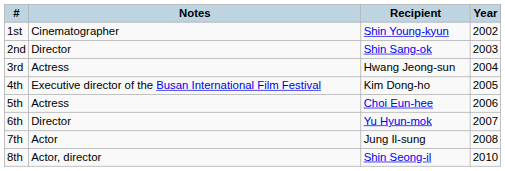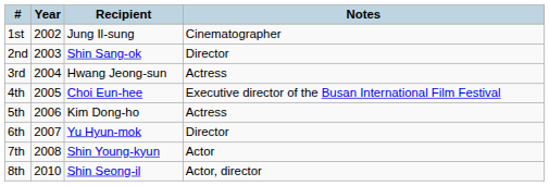 <table class="wikitable" style="width:700px">
 <tr>
 <th style="background:#BED5E1; width:10px">#</th>
+<th style="background:#BED5E1; width:10px">Year</th>
+<th style="background:#BED5E1;">Recipient</th>
 <th style="background:#BED5E1;">Notes</th>
-<th style="background:#BED5E1;">Recipient</th>
-<th style="background:#BED5E1; width:10px">Year</th>
 </tr>
 <tr>
 <td>1st</td>
+<td>2002</td>
+<td>Jung Il-sung</td>
 <td>Cinematographer</td>
-<td><a href='#'>Shin Young-kyun</a></td>
-<td>2002</td>
 </tr>
 <tr>
 <td>2nd</td>
+<td>2003</td>
+<td><a href='#'>Shin Sang-ok</a></td>
 <td>Director</td>
-<td><a href='#'>Shin Sang-ok</a></td>
-<td>2003</td>
 </tr>
 <tr>
 <td>3rd</td>
+<td>2004</td>
+<td>Hwang Jeong-sun</td>
 <td>Actress</td>
-<td>Hwang Jeong-sun</td>
-<td>2004</td>
 </tr>
 <tr>
 <td>4th</td>
+<td>2005</td>
+<td><a href='#'>Choi Eun-hee</a></td>
 <td>Executive director of the <a href='#'>Busan International Film Festival</a></td>
-<td>Kim Dong-ho</td>
-<td>2005</td>
 </tr>
 <tr>
 <td>5th</td>
+<td>2006</td>
+<td>Kim Dong-ho</td>
 <td>Actress</td>
-<td><a href='#'>Choi Eun-hee</a></td>
-<td>2006</td>
 </tr>
 <tr>
 <td>6th</td>
+<td>2007</td>
+<td><a href='#'>Yu Hyun-mok</a></td>
 <td>Director</td>
-<td><a href='#'>Yu Hyun-mok</a></td>
-<td>2007</td>
 </tr>
 <tr>
 <td>7th</td>
+<td>2008</td>
+<td><a href='#'>Shin Young-kyun</a></td>
 <td>Actor</td>
-<td>Jung Il-sung</td>
-<td>2008</td>
 </tr>
 <tr>
 <td>8th</td>
+<td>2010</td>
+<td><a href='#'>Shin Seong-il</a></td>
 <td>Actor, director</td>
-<td><a href='#'>Shin Seong-il</a></td>
-<td>2010</td>
 </tr>
 </table>
